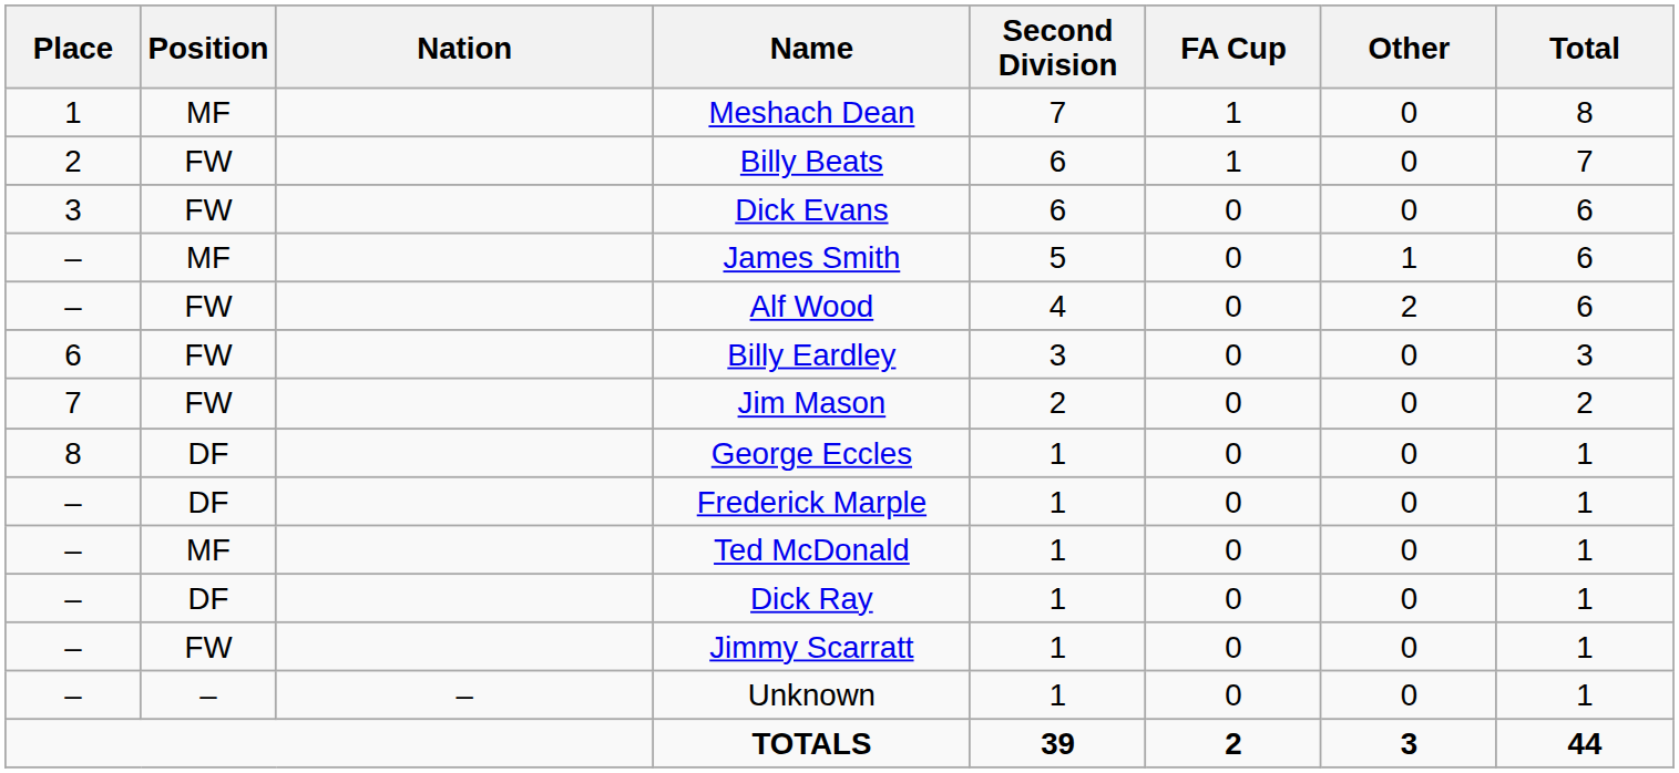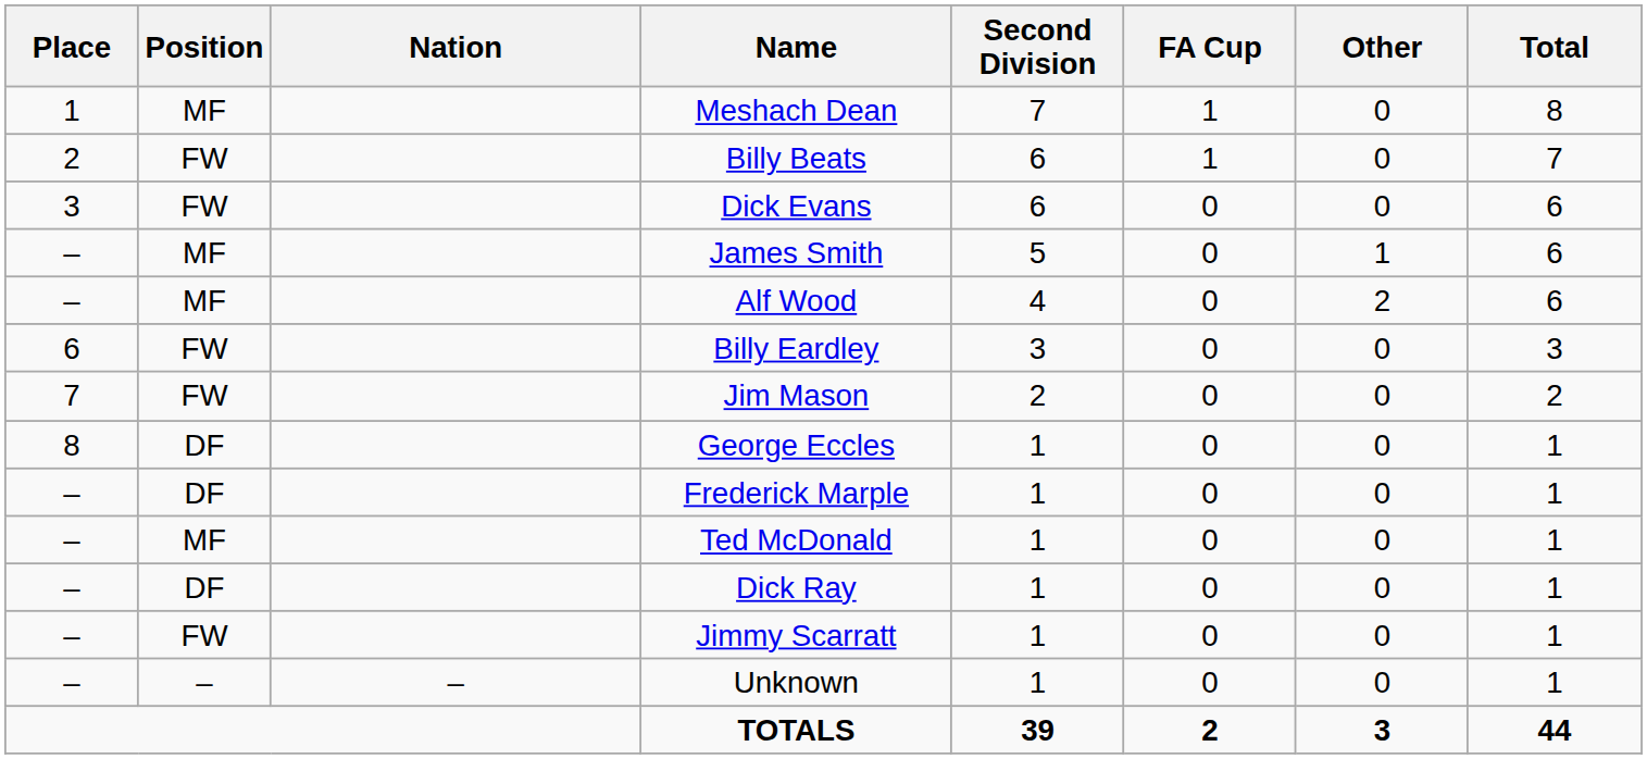 <table class="wikitable" style="font-size: 95%; text-align: center;">
 <tr>
 <th width=60>Place</th>
 <th width=60>Position</th>
 <th width=180>Nation</th>
 <th width=150>Name</th>
 <th width=80>Second Division</th>
 <th width=80>FA Cup</th>
 <th width=80>Other</th>
 <th width=80>Total</th>
 </tr>
 <tr>
 <td>1</td>
 <td>MF</td>
 <td></td>
 <td><a href='#'>Meshach Dean</a></td>
 <td>7</td>
 <td>1</td>
 <td>0</td>
 <td>8</td>
 </tr>
 <tr>
 <td>2</td>
 <td>FW</td>
 <td></td>
 <td><a href='#'>Billy Beats</a></td>
 <td>6</td>
 <td>1</td>
 <td>0</td>
 <td>7</td>
 </tr>
 <tr>
 <td>3</td>
 <td>FW</td>
 <td></td>
 <td><a href='#'>Dick Evans</a></td>
 <td>6</td>
 <td>0</td>
 <td>0</td>
 <td>6</td>
 </tr>
 <tr>
 <td>–</td>
 <td>MF</td>
 <td></td>
 <td><a href='#'>James Smith</a></td>
 <td>5</td>
 <td>0</td>
 <td>1</td>
 <td>6</td>
 </tr>
 <tr>
 <td>–</td>
-<td>FW</td>
+<td>MF</td>
 <td></td>
 <td><a href='#'>Alf Wood</a></td>
 <td>4</td>
 <td>0</td>
 <td>2</td>
 <td>6</td>
 </tr>
 <tr>
 <td>6</td>
 <td>FW</td>
 <td></td>
 <td><a href='#'>Billy Eardley</a></td>
 <td>3</td>
 <td>0</td>
 <td>0</td>
 <td>3</td>
 </tr>
 <tr>
 <td>7</td>
 <td>FW</td>
 <td></td>
 <td><a href='#'>Jim Mason</a></td>
 <td>2</td>
 <td>0</td>
 <td>0</td>
 <td>2</td>
 </tr>
 <tr>
 <td>8</td>
 <td>DF</td>
 <td></td>
 <td><a href='#'>George Eccles</a></td>
 <td>1</td>
 <td>0</td>
 <td>0</td>
 <td>1</td>
 </tr>
 <tr>
 <td>–</td>
 <td>DF</td>
 <td></td>
 <td><a href='#'>Frederick Marple</a></td>
 <td>1</td>
 <td>0</td>
 <td>0</td>
 <td>1</td>
 </tr>
 <tr>
 <td>–</td>
 <td>MF</td>
 <td></td>
 <td><a href='#'>Ted McDonald</a></td>
 <td>1</td>
 <td>0</td>
 <td>0</td>
 <td>1</td>
 </tr>
 <tr>
 <td>–</td>
 <td>DF</td>
 <td></td>
 <td><a href='#'>Dick Ray</a></td>
 <td>1</td>
 <td>0</td>
 <td>0</td>
 <td>1</td>
 </tr>
 <tr>
 <td>–</td>
 <td>FW</td>
 <td></td>
 <td><a href='#'>Jimmy Scarratt</a></td>
 <td>1</td>
 <td>0</td>
 <td>0</td>
 <td>1</td>
 </tr>
 <tr>
 <td>–</td>
 <td>–</td>
 <td>–</td>
 <td>Unknown</td>
 <td>1</td>
 <td>0</td>
 <td>0</td>
 <td>1</td>
 </tr>
 <tr>
 <td colspan="3"></td>
 <td><strong>TOTALS</strong></td>
 <td><strong>39</strong></td>
 <td><strong>2</strong></td>
 <td><strong>3</strong></td>
 <td><strong>44</strong></td>
 </tr>
 </table>
